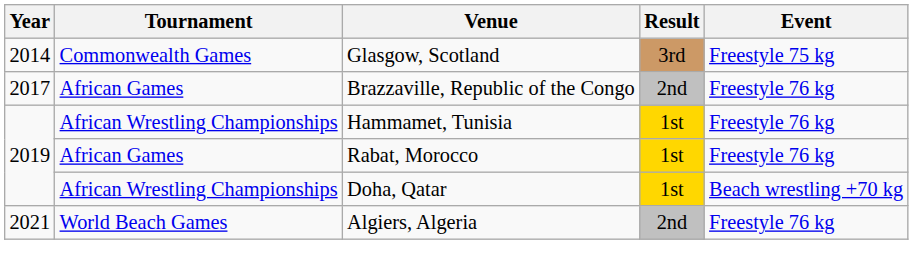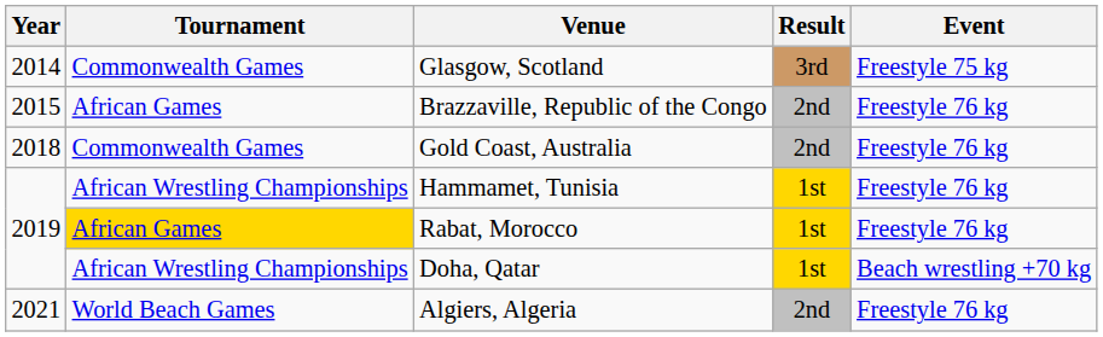 <table class="wikitable" style="font-size:95%;">
 <tr>
 <th>Year</th>
 <th>Tournament</th>
 <th>Venue</th>
 <th>Result</th>
 <th>Event</th>
 </tr>
 <tr>
 <td>2014</td>
 <td><a href='#'>Commonwealth Games</a></td>
 <td>Glasgow, Scotland</td>
 <td align="center" bgcolor="cc9966">3rd</td>
 <td><a href='#'>Freestyle 75 kg</a></td>
 </tr>
 <tr>
-<td>2017</td>
+<td>2015</td>
 <td><a href='#'>African Games</a></td>
 <td>Brazzaville, Republic of the Congo</td>
+<td align="center" bgcolor="silver">2nd</td>
+<td><a href='#'>Freestyle 76 kg</a></td>
+</tr>
+<tr>
+<td>2018</td>
+<td><a href='#'>Commonwealth Games</a></td>
+<td>Gold Coast, Australia</td>
 <td align="center" bgcolor="silver">2nd</td>
 <td><a href='#'>Freestyle 76 kg</a></td>
 </tr>
 <tr>
 <td rowspan=3>2019</td>
 <td><a href='#'>African Wrestling Championships</a></td>
 <td>Hammamet, Tunisia</td>
 <td align="center" bgcolor="gold">1st</td>
 <td><a href='#'>Freestyle 76 kg</a></td>
 </tr>
 <tr>
-<td><a href='#'>African Games</a></td>
+<td style="background: gold;"><a href='#'>African Games</a></td>
 <td>Rabat, Morocco</td>
 <td align="center" bgcolor="gold">1st</td>
 <td><a href='#'>Freestyle 76 kg</a></td>
 </tr>
 <tr>
 <td><a href='#'>African Wrestling Championships</a></td>
 <td>Doha, Qatar</td>
 <td align="center" bgcolor="gold">1st</td>
 <td><a href='#'>Beach wrestling +70 kg</a></td>
 </tr>
 <tr>
 <td>2021</td>
 <td><a href='#'>World Beach Games</a></td>
 <td>Algiers, Algeria</td>
 <td align="center" bgcolor="silver">2nd</td>
 <td><a href='#'>Freestyle 76 kg</a></td>
 </tr>
 </table>
